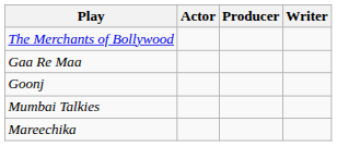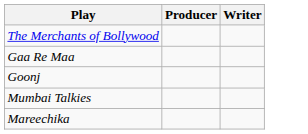 <table class="wikitable">
 <tr>
 <th>Play</th>
-<th>Actor</th>
 <th>Producer</th>
 <th>Writer</th>
 </tr>
 <tr>
 <td><em><a href='#'>The Merchants of Bollywood</a></em></td>
 <td></td>
 <td></td>
-<td></td>
 </tr>
 <tr>
 <td><em>Gaa Re Maa</em></td>
-<td></td>
 <td></td>
 <td></td>
 </tr>
 <tr>
 <td><em>Goonj</em></td>
 <td></td>
 <td></td>
-<td></td>
 </tr>
 <tr>
 <td><em>Mumbai Talkies</em></td>
-<td></td>
 <td></td>
 <td></td>
 </tr>
 <tr>
 <td><em>Mareechika</em></td>
 <td></td>
 <td></td>
-<td></td>
 </tr>
 </table>
